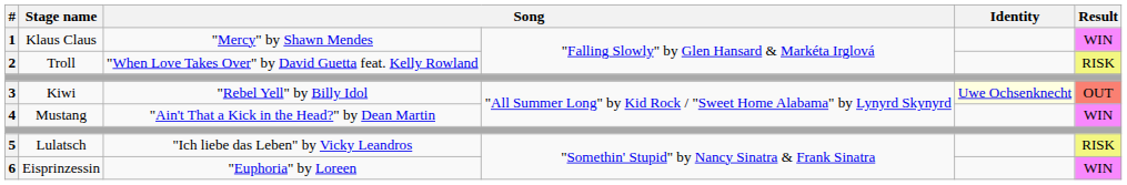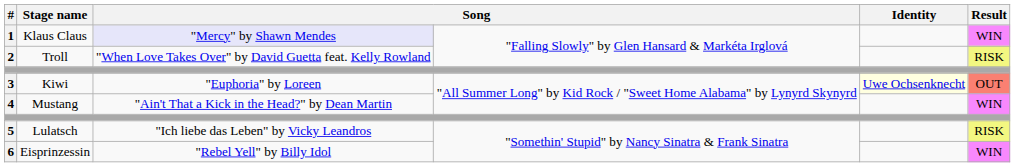 <table class="wikitable plainrowheaders" style="text-align: center;">
 <tr>
 <th>#</th>
 <th>Stage name</th>
 <th colspan="2">Song</th>
 <th>Identity</th>
 <th>Result</th>
 </tr>
 <tr>
 <th>1</th>
 <td>Klaus Claus</td>
-<td>"<a href='#'>Mercy</a>" by <a href='#'>Shawn Mendes</a></td>
+<td style="background: lavender;">"<a href='#'>Mercy</a>" by <a href='#'>Shawn Mendes</a></td>
 <td rowspan="2">"<a href='#'>Falling Slowly</a>" by <a href='#'>Glen Hansard</a> & <a href='#'>Markéta Irglová</a></td>
 <td></td>
 <td bgcolor="#F888FD">WIN</td>
 </tr>
 <tr>
 <th>2</th>
 <td>Troll</td>
 <td>"<a href='#'>When Love Takes Over</a>" by <a href='#'>David Guetta</a> feat. <a href='#'>Kelly Rowland</a></td>
 <td></td>
 <td bgcolor="F3F781">RISK</td>
 </tr>
 <tr>
 <td colspan="6" style="background:darkgray"></td>
 </tr>
 <tr>
 <th>3</th>
 <td>Kiwi</td>
-<td>"<a href='#'>Rebel Yell</a>" by <a href='#'>Billy Idol</a></td>
+<td>"<a href='#'>Euphoria</a>" by <a href='#'>Loreen</a></td>
 <td rowspan="2">"<a href='#'>All Summer Long</a>" by <a href='#'>Kid Rock</a> / "<a href='#'>Sweet Home Alabama</a>" by <a href='#'>Lynyrd Skynyrd</a></td>
 <td style="background: lightyellow;"><a href='#'>Uwe Ochsenknecht</a></td>
 <td bgcolor=salmon>OUT</td>
 </tr>
 <tr>
 <th>4</th>
 <td>Mustang</td>
 <td>"<a href='#'>Ain't That a Kick in the Head?</a>" by <a href='#'>Dean Martin</a></td>
 <td></td>
 <td bgcolor="#F888FD">WIN</td>
 </tr>
 <tr>
 <td colspan="6" style="background:darkgray"></td>
 </tr>
 <tr>
 <th>5</th>
 <td>Lulatsch</td>
 <td>"Ich liebe das Leben" by <a href='#'>Vicky Leandros</a></td>
 <td rowspan="2">"<a href='#'>Somethin' Stupid</a>" by <a href='#'>Nancy Sinatra</a> & <a href='#'>Frank Sinatra</a></td>
 <td></td>
 <td bgcolor="F3F781">RISK</td>
 </tr>
 <tr>
 <th>6</th>
 <td>Eisprinzessin</td>
-<td>"<a href='#'>Euphoria</a>" by <a href='#'>Loreen</a></td>
+<td>"<a href='#'>Rebel Yell</a>" by <a href='#'>Billy Idol</a></td>
 <td></td>
 <td bgcolor="#F888FD">WIN</td>
 </tr>
 </table>
